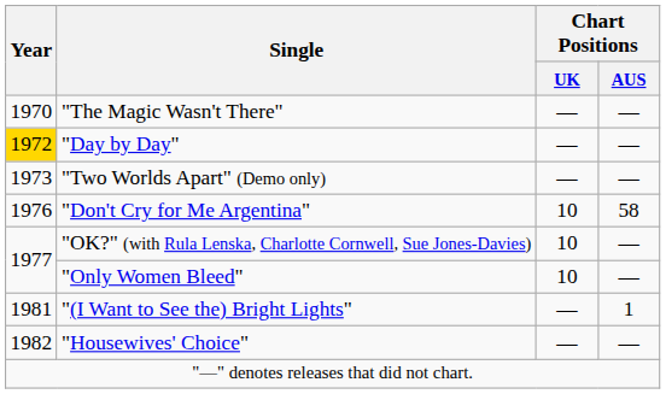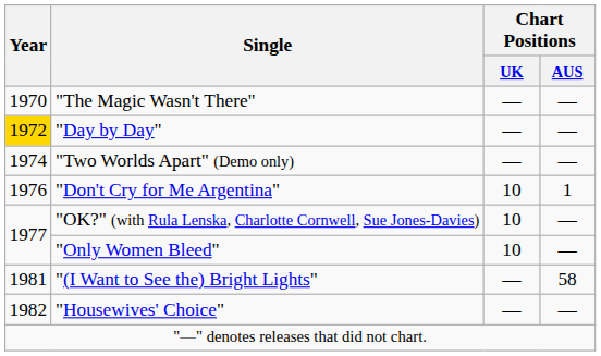 <table class="wikitable">
 <tr>
 <th rowspan="2">Year</th>
 <th rowspan="2">Single</th>
 <th colspan="2">Chart Positions</th>
 </tr>
 <tr>
 <th width="40"><small><a href='#'>UK</a></small><br></th>
 <th width="40"><small><a href='#'>AUS</a></small><br></th>
 </tr>
 <tr>
 <td rowspan="1">1970</td>
 <td>"The Magic Wasn't There"</td>
 <td align="center">—</td>
 <td align="center">—</td>
 </tr>
 <tr>
 <td rowspan="1" style="background: gold;">1972</td>
 <td>"<a href='#'>Day by Day</a>"</td>
 <td align="center">—</td>
 <td align="center">—</td>
 </tr>
 <tr>
-<td rowspan="1">1973</td>
+<td rowspan="1">1974</td>
 <td>"Two Worlds Apart" <small>(Demo only)</small></td>
 <td align="center">—</td>
 <td align="center">—</td>
 </tr>
 <tr>
 <td rowspan="1">1976</td>
 <td>"<a href='#'>Don't Cry for Me Argentina</a>"</td>
 <td align="center">10</td>
-<td align="center">58</td>
+<td align="center">1</td>
 </tr>
 <tr>
 <td rowspan="2">1977</td>
 <td>"OK?" <small>(with <a href='#'>Rula Lenska</a>, <a href='#'>Charlotte Cornwell</a>, <a href='#'>Sue Jones-Davies</a>)</small></td>
 <td align="center">10</td>
 <td align="center">—</td>
 </tr>
 <tr>
 <td>"<a href='#'>Only Women Bleed</a>"</td>
 <td align="center">10</td>
 <td align="center">—</td>
 </tr>
 <tr>
 <td rowspan="1">1981</td>
 <td>"<a href='#'>(I Want to See the) Bright Lights</a>"</td>
 <td align="center">—</td>
-<td align="center">1</td>
+<td align="center">58</td>
 </tr>
 <tr>
 <td rowspan="1">1982</td>
 <td>"<a href='#'>Housewives' Choice</a>"</td>
 <td align="center">—</td>
 <td align="center">—</td>
 </tr>
 <tr>
 <td colspan="6" style="text-align:center; font-size:85%;">"—" denotes releases that did not chart.</td>
 </tr>
 </table>
